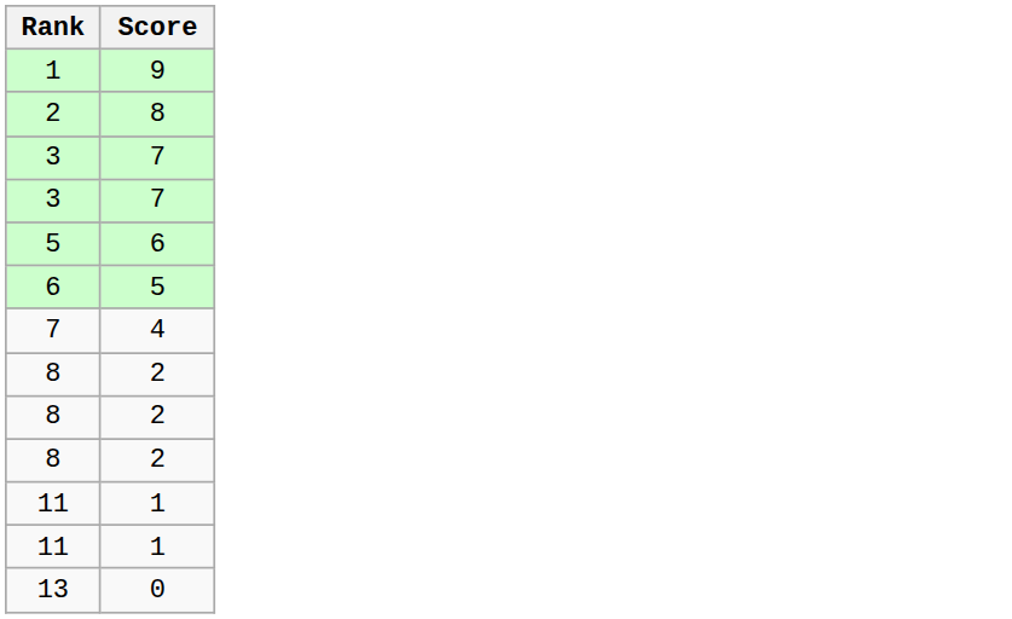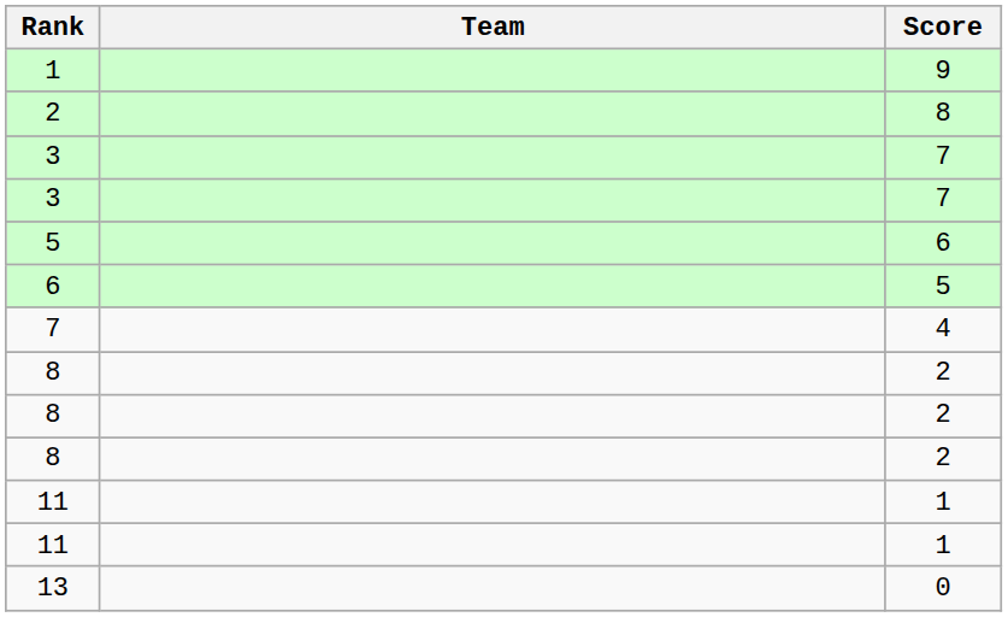 <table class="wikitable" style="text-align:center">
 <tr>
 <th width=40>Rank</th>
+<th width=380>Team</th>
 <th width=50>Score</th>
 </tr>
 <tr bgcolor="ccffcc">
 <td>1</td>
+<td align=left></td>
 <td>9</td>
 </tr>
 <tr bgcolor="ccffcc">
 <td>2</td>
+<td align=left></td>
 <td>8</td>
 </tr>
 <tr bgcolor="ccffcc">
 <td>3</td>
+<td align=left></td>
 <td>7</td>
 </tr>
 <tr bgcolor="ccffcc">
 <td>3</td>
+<td align=left></td>
 <td>7</td>
 </tr>
 <tr bgcolor="ccffcc">
 <td>5</td>
+<td align=left></td>
 <td>6</td>
 </tr>
 <tr bgcolor="ccffcc">
 <td>6</td>
+<td align=left></td>
 <td>5</td>
 </tr>
 <tr>
 <td>7</td>
+<td align=left></td>
 <td>4</td>
 </tr>
 <tr>
 <td>8</td>
+<td align=left></td>
 <td>2</td>
 </tr>
 <tr>
 <td>8</td>
+<td align=left></td>
 <td>2</td>
 </tr>
 <tr>
 <td>8</td>
+<td align=left></td>
 <td>2</td>
 </tr>
 <tr>
 <td>11</td>
+<td align=left></td>
 <td>1</td>
 </tr>
 <tr>
 <td>11</td>
+<td align=left></td>
 <td>1</td>
 </tr>
 <tr>
 <td>13</td>
+<td align=left></td>
 <td>0</td>
 </tr>
 </table>
